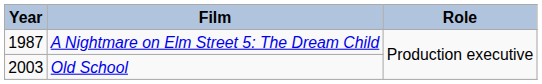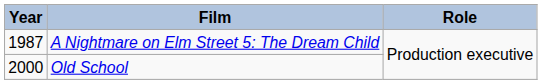 <table class="wikitable" style="font-size:95%;">
 <tr>
 <th style="background:#B0C4DE;">Year</th>
 <th style="background:#B0C4DE;">Film</th>
 <th style="background:#B0C4DE;">Role</th>
 </tr>
 <tr>
 <td>1987</td>
 <td><em><a href='#'>A Nightmare on Elm Street 5: The Dream Child</a></em></td>
 <td rowspan=2>Production executive</td>
 </tr>
 <tr>
-<td>2003</td>
+<td>2000</td>
 <td><em><a href='#'>Old School</a></em></td>
 </tr>
 </table>
